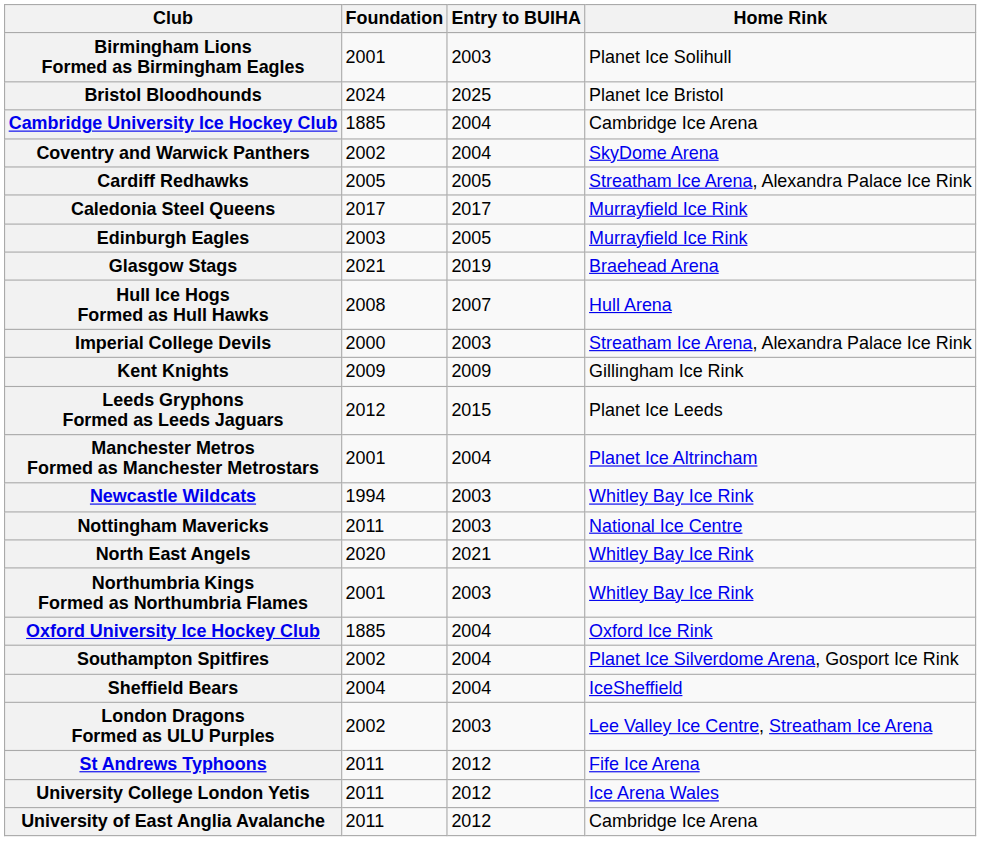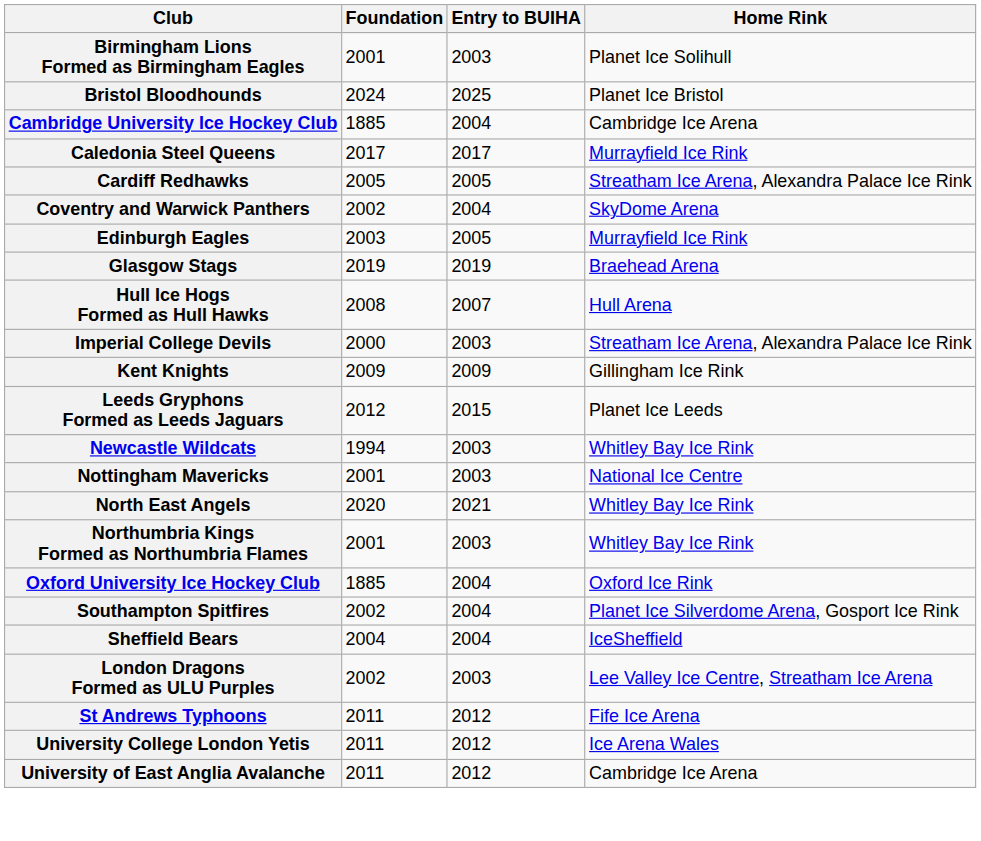 <table class="wikitable sortable" border="1">
 <tr>
 <th class="unsortable">Club</th>
 <th>Foundation</th>
 <th>Entry to BUIHA</th>
 <th class="unsortable">Home Rink</th>
 </tr>
 <tr>
 <th>Birmingham Lions<br>Formed as Birmingham Eagles</th>
 <td>2001</td>
 <td>2003</td>
 <td>Planet Ice Solihull</td>
 </tr>
 <tr>
 <th>Bristol Bloodhounds</th>
 <td>2024</td>
 <td>2025</td>
 <td>Planet Ice Bristol</td>
 </tr>
 <tr>
 <th><a href='#'>Cambridge University Ice Hockey Club</a></th>
 <td>1885</td>
 <td>2004</td>
 <td>Cambridge Ice Arena</td>
 </tr>
 <tr>
-<th>Coventry and Warwick Panthers</th>
-<td>2002</td>
-<td>2004</td>
-<td><a href='#'>SkyDome Arena</a></td>
+<th>Caledonia Steel Queens</th>
+<td>2017</td>
+<td>2017</td>
+<td><a href='#'>Murrayfield Ice Rink</a></td>
 </tr>
 <tr>
 <th>Cardiff Redhawks</th>
 <td>2005</td>
 <td>2005</td>
 <td><a href='#'>Streatham Ice Arena</a>, Alexandra Palace Ice Rink</td>
 </tr>
 <tr>
-<th>Caledonia Steel Queens</th>
-<td>2017</td>
-<td>2017</td>
-<td><a href='#'>Murrayfield Ice Rink</a></td>
+<th>Coventry and Warwick Panthers</th>
+<td>2002</td>
+<td>2004</td>
+<td><a href='#'>SkyDome Arena</a></td>
 </tr>
 <tr>
 <th>Edinburgh Eagles</th>
 <td>2003</td>
 <td>2005</td>
 <td><a href='#'>Murrayfield Ice Rink</a></td>
 </tr>
 <tr>
 <th>Glasgow Stags</th>
-<td>2021</td>
+<td>2019</td>
 <td>2019</td>
 <td><a href='#'>Braehead Arena</a></td>
 </tr>
 <tr>
 <th>Hull Ice Hogs<br>Formed as Hull Hawks</th>
 <td>2008</td>
 <td>2007</td>
 <td><a href='#'>Hull Arena</a></td>
 </tr>
 <tr>
 <th>Imperial College Devils</th>
 <td>2000</td>
 <td>2003</td>
 <td><a href='#'>Streatham Ice Arena</a>, Alexandra Palace Ice Rink</td>
 </tr>
 <tr>
 <th>Kent Knights</th>
 <td>2009</td>
 <td>2009</td>
 <td>Gillingham Ice Rink</td>
 </tr>
 <tr>
 <th>Leeds Gryphons<br>Formed as Leeds Jaguars</th>
 <td>2012</td>
 <td>2015</td>
 <td>Planet Ice Leeds</td>
 </tr>
 <tr>
-<th>Manchester Metros<br>Formed as Manchester Metrostars</th>
-<td>2001</td>
-<td>2004</td>
-<td><a href='#'>Planet Ice Altrincham</a></td>
-</tr>
-<tr>
 <th><a href='#'>Newcastle Wildcats</a></th>
 <td>1994</td>
 <td>2003</td>
 <td><a href='#'>Whitley Bay Ice Rink</a></td>
 </tr>
 <tr>
 <th>Nottingham Mavericks</th>
-<td>2011</td>
+<td>2001</td>
 <td>2003</td>
 <td><a href='#'>National Ice Centre</a></td>
 </tr>
 <tr>
 <th>North East Angels</th>
 <td>2020</td>
 <td>2021</td>
 <td><a href='#'>Whitley Bay Ice Rink</a></td>
 </tr>
 <tr>
 <th>Northumbria Kings<br>Formed as Northumbria Flames</th>
 <td>2001</td>
 <td>2003</td>
 <td><a href='#'>Whitley Bay Ice Rink</a></td>
 </tr>
 <tr>
 <th><a href='#'>Oxford University Ice Hockey Club</a></th>
 <td>1885</td>
 <td>2004</td>
 <td><a href='#'>Oxford Ice Rink</a></td>
 </tr>
 <tr>
 <th>Southampton Spitfires</th>
 <td>2002</td>
 <td>2004</td>
 <td><a href='#'>Planet Ice Silverdome Arena</a>, Gosport Ice Rink</td>
 </tr>
 <tr>
 <th>Sheffield Bears</th>
 <td>2004</td>
 <td>2004</td>
 <td><a href='#'>IceSheffield</a></td>
 </tr>
 <tr>
 <th>London Dragons<br>Formed as ULU Purples</th>
 <td>2002</td>
 <td>2003</td>
 <td><a href='#'>Lee Valley Ice Centre</a>, <a href='#'>Streatham Ice Arena</a></td>
 </tr>
 <tr>
 <th><a href='#'>St Andrews Typhoons</a></th>
 <td>2011</td>
 <td>2012</td>
 <td><a href='#'>Fife Ice Arena</a></td>
 </tr>
 <tr>
 <th>University College London Yetis</th>
 <td>2011</td>
 <td>2012</td>
 <td><a href='#'>Ice Arena Wales</a></td>
 </tr>
 <tr>
 <th>University of East Anglia Avalanche</th>
 <td>2011</td>
 <td>2012</td>
 <td>Cambridge Ice Arena</td>
 </tr>
 </table>
